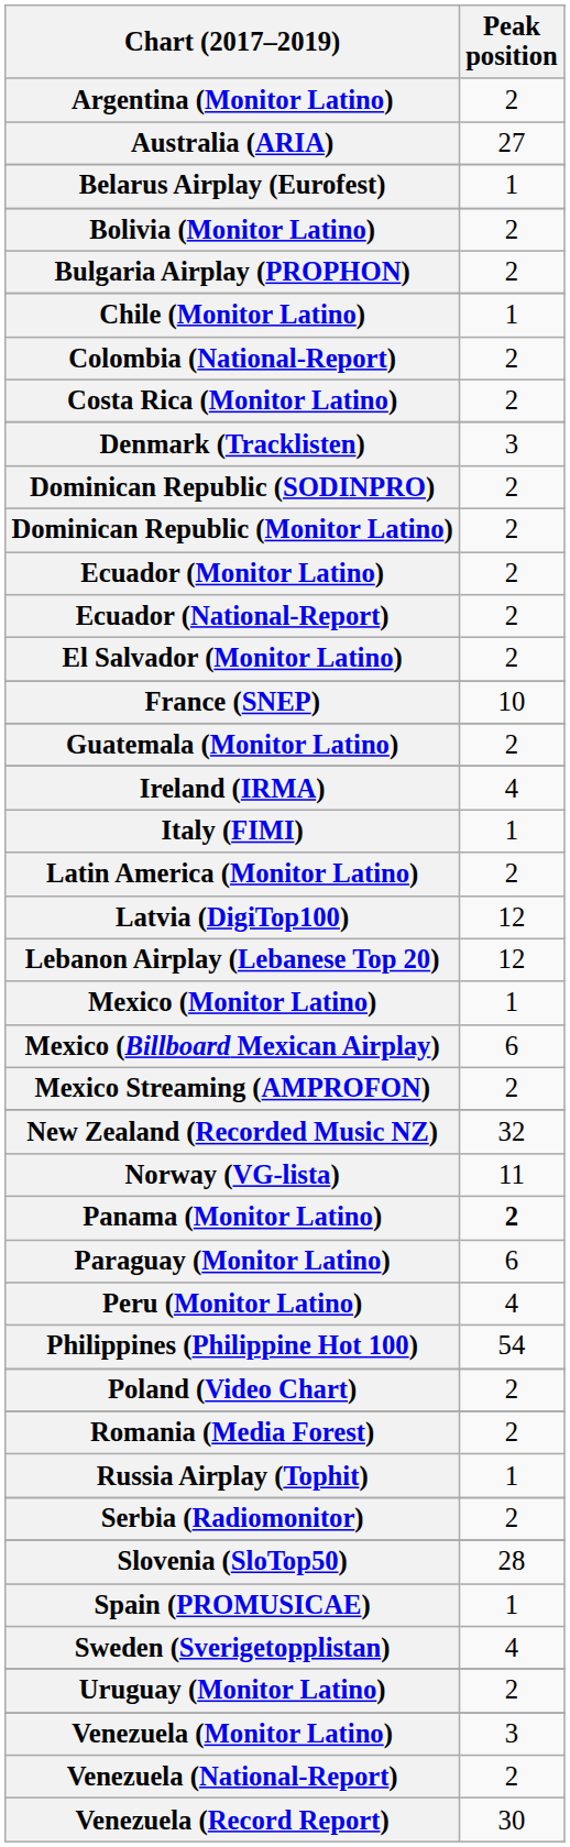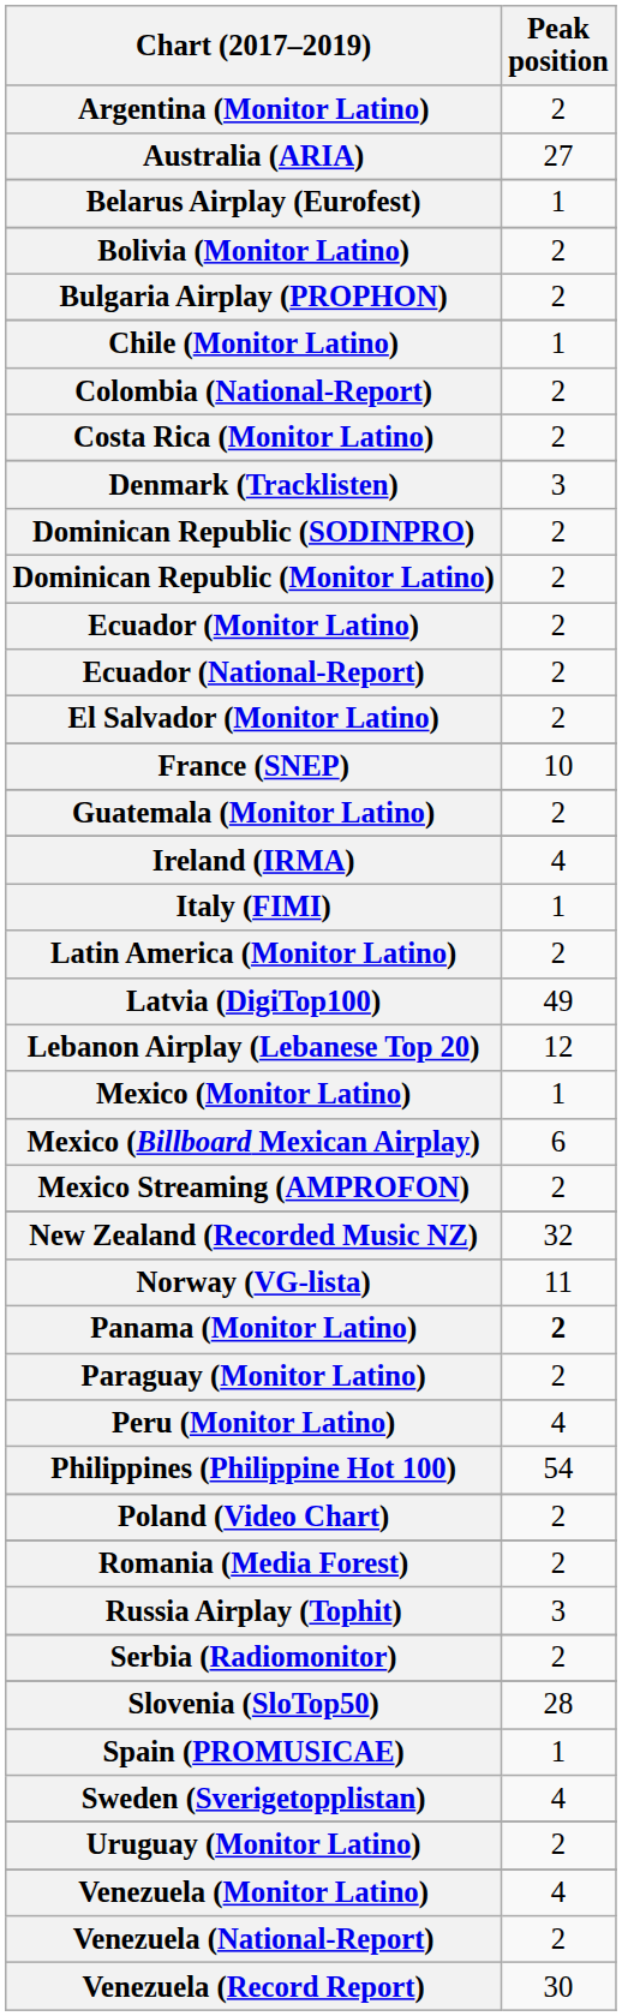 <table class="wikitable sortable plainrowheaders" style="text-align:center">
 <tr>
 <th scope="col">Chart (2017–2019)</th>
 <th scope="col">Peak<br>position</th>
 </tr>
 <tr>
 <th scope="row">Argentina (<a href='#'>Monitor Latino</a>)</th>
 <td>2</td>
 </tr>
 <tr>
 <th scope="row">Australia (<a href='#'>ARIA</a>)</th>
 <td>27</td>
 </tr>
 <tr>
 </tr>
 <tr>
 <th scope="row">Belarus Airplay (Eurofest)</th>
 <td>1</td>
 </tr>
 <tr>
 </tr>
 <tr>
 </tr>
 <tr>
 <th scope="row">Bolivia (<a href='#'>Monitor Latino</a>)</th>
 <td>2</td>
 </tr>
 <tr>
 <th scope="row">Bulgaria Airplay (<a href='#'>PROPHON</a>)</th>
 <td>2</td>
 </tr>
 <tr>
 </tr>
 <tr>
 <th scope="row">Chile (<a href='#'>Monitor Latino</a>)</th>
 <td>1</td>
 </tr>
 <tr>
 <th scope="row">Colombia (<a href='#'>National-Report</a>)</th>
 <td>2</td>
 </tr>
 <tr>
 <th scope="row">Costa Rica (<a href='#'>Monitor Latino</a>)</th>
 <td>2</td>
 </tr>
 <tr>
 </tr>
 <tr>
 </tr>
 <tr>
 <th scope="row">Denmark (<a href='#'>Tracklisten</a>)</th>
 <td>3</td>
 </tr>
 <tr>
 <th scope="row">Dominican Republic (<a href='#'>SODINPRO</a>)</th>
 <td>2</td>
 </tr>
 <tr>
 <th scope="row">Dominican Republic (<a href='#'>Monitor Latino</a>)</th>
 <td>2</td>
 </tr>
 <tr>
 <th scope="row">Ecuador (<a href='#'>Monitor Latino</a>)</th>
 <td>2</td>
 </tr>
 <tr>
 <th scope="row">Ecuador (<a href='#'>National-Report</a>)</th>
 <td>2</td>
 </tr>
 <tr>
 <th scope="row">El Salvador (<a href='#'>Monitor Latino</a>)</th>
 <td>2</td>
 </tr>
 <tr>
 </tr>
 <tr>
 <th scope="row">France (<a href='#'>SNEP</a>)</th>
 <td>10</td>
 </tr>
 <tr>
 </tr>
 <tr>
 <th scope="row">Guatemala (<a href='#'>Monitor Latino</a>)</th>
 <td>2</td>
 </tr>
 <tr>
 </tr>
 <tr>
 </tr>
 <tr>
 <th scope="row">Ireland (<a href='#'>IRMA</a>)</th>
 <td>4</td>
 </tr>
 <tr>
 <th scope="row">Italy (<a href='#'>FIMI</a>)</th>
 <td>1</td>
 </tr>
 <tr>
 <th scope="row">Latin America (<a href='#'>Monitor Latino</a>)</th>
 <td>2</td>
 </tr>
 <tr>
 <th scope="row">Latvia (<a href='#'>DigiTop100</a>)</th>
-<td>12</td>
+<td>49</td>
 </tr>
 <tr>
 <th scope="row">Lebanon Airplay (<a href='#'>Lebanese Top 20</a>)</th>
 <td>12</td>
 </tr>
 <tr>
 <th scope="row">Mexico (<a href='#'>Monitor Latino</a>)</th>
 <td>1</td>
 </tr>
 <tr>
 <th scope="row">Mexico (<a href='#'><em>Billboard</em> Mexican Airplay</a>)</th>
 <td>6</td>
 </tr>
 <tr>
 <th scope="row">Mexico Streaming (<a href='#'>AMPROFON</a>)</th>
 <td>2</td>
 </tr>
 <tr>
 </tr>
 <tr>
 </tr>
 <tr>
 <th scope="row">New Zealand (<a href='#'>Recorded Music NZ</a>)</th>
 <td>32</td>
 </tr>
 <tr>
 <th scope="row">Norway (<a href='#'>VG-lista</a>)</th>
 <td>11</td>
 </tr>
 <tr>
 <th scope="row">Panama (<a href='#'>Monitor Latino</a>)</th>
 <td><strong>2</strong></td>
 </tr>
 <tr>
 <th scope="row">Paraguay (<a href='#'>Monitor Latino</a>)</th>
-<td>6</td>
+<td>2</td>
 </tr>
 <tr>
 <th scope="row">Peru (<a href='#'>Monitor Latino</a>)</th>
 <td>4</td>
 </tr>
 <tr>
 <th scope="row">Philippines (<a href='#'>Philippine Hot 100</a>)</th>
 <td>54</td>
 </tr>
 <tr>
 </tr>
 <tr>
 </tr>
 <tr>
 <th scope="row">Poland (<a href='#'>Video Chart</a>)</th>
 <td>2</td>
 </tr>
 <tr>
 </tr>
 <tr>
 <th scope="row">Romania (<a href='#'>Media Forest</a>)</th>
 <td>2</td>
 </tr>
 <tr>
 <th scope="row">Russia Airplay (<a href='#'>Tophit</a>)</th>
-<td>1</td>
+<td>3</td>
 </tr>
 <tr>
 </tr>
 <tr>
 <th scope="row">Serbia (<a href='#'>Radiomonitor</a>)</th>
 <td>2</td>
 </tr>
 <tr>
 </tr>
 <tr>
 </tr>
 <tr>
 <th scope="row">Slovenia (<a href='#'>SloTop50</a>)</th>
 <td>28</td>
 </tr>
 <tr>
 <th scope="row">Spain (<a href='#'>PROMUSICAE</a>)</th>
 <td>1</td>
 </tr>
 <tr>
 <th scope="row">Sweden (<a href='#'>Sverigetopplistan</a>)</th>
 <td>4</td>
 </tr>
 <tr>
 </tr>
 <tr>
 </tr>
 <tr>
 <th scope="row">Uruguay (<a href='#'>Monitor Latino</a>)</th>
 <td>2</td>
 </tr>
 <tr>
 </tr>
 <tr>
 </tr>
 <tr>
 </tr>
 <tr>
 </tr>
 <tr>
 <th scope="row">Venezuela (<a href='#'>Monitor Latino</a>)</th>
-<td>3</td>
+<td>4</td>
 </tr>
 <tr>
 <th scope="row">Venezuela (<a href='#'>National-Report</a>)</th>
 <td>2</td>
 </tr>
 <tr>
 <th scope="row">Venezuela (<a href='#'>Record Report</a>)</th>
 <td>30</td>
 </tr>
 </table>
